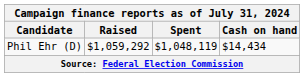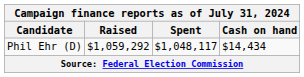 <table class="wikitable sortable">
 <tr>
 <th colspan=4>Campaign finance reports as of July 31, 2024</th>
 </tr>
 <tr style="text-align:center;">
 <th>Candidate</th>
 <th>Raised</th>
 <th>Spent</th>
 <th>Cash on hand</th>
 </tr>
 <tr>
 <td>Phil Ehr (D)</td>
 <td>$1,059,292</td>
-<td>$1,048,119</td>
+<td>$1,048,117</td>
 <td>$14,434</td>
 </tr>
 <tr>
 <th colspan="4"><small>Source: <a href='#'>Federal Election Commission</a></small></th>
 </tr>
 </table>
